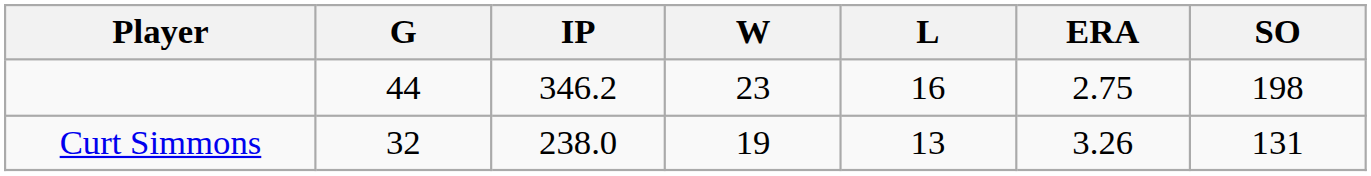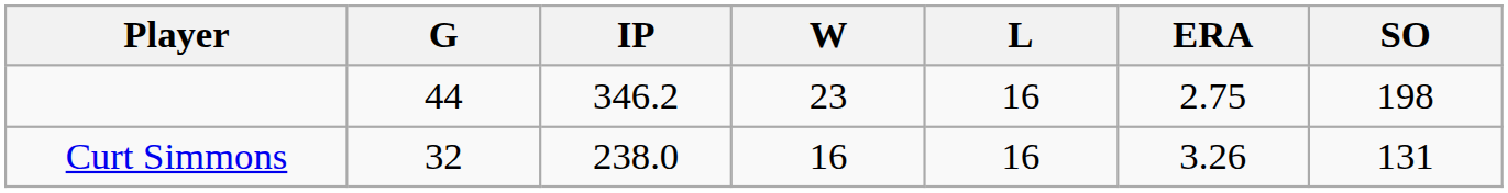 <table class="wikitable sortable">
 <tr>
 <th bgcolor="#DDDDFF" width="16%">Player</th>
 <th bgcolor="#DDDDFF" width="9%">G</th>
 <th bgcolor="#DDDDFF" width="9%">IP</th>
 <th bgcolor="#DDDDFF" width="9%">W</th>
 <th bgcolor="#DDDDFF" width="9%">L</th>
 <th bgcolor="#DDDDFF" width="9%">ERA</th>
 <th bgcolor="#DDDDFF" width="9%">SO</th>
 </tr>
 <tr align="center">
 <td></td>
 <td>44</td>
 <td>346.2</td>
 <td>23</td>
 <td>16</td>
 <td>2.75</td>
 <td>198</td>
 </tr>
 <tr align="center">
 <td><a href='#'>Curt Simmons</a></td>
 <td>32</td>
 <td>238.0</td>
-<td>19</td>
-<td>13</td>
+<td>16</td>
+<td>16</td>
 <td>3.26</td>
 <td>131</td>
 </tr>
 </table>
